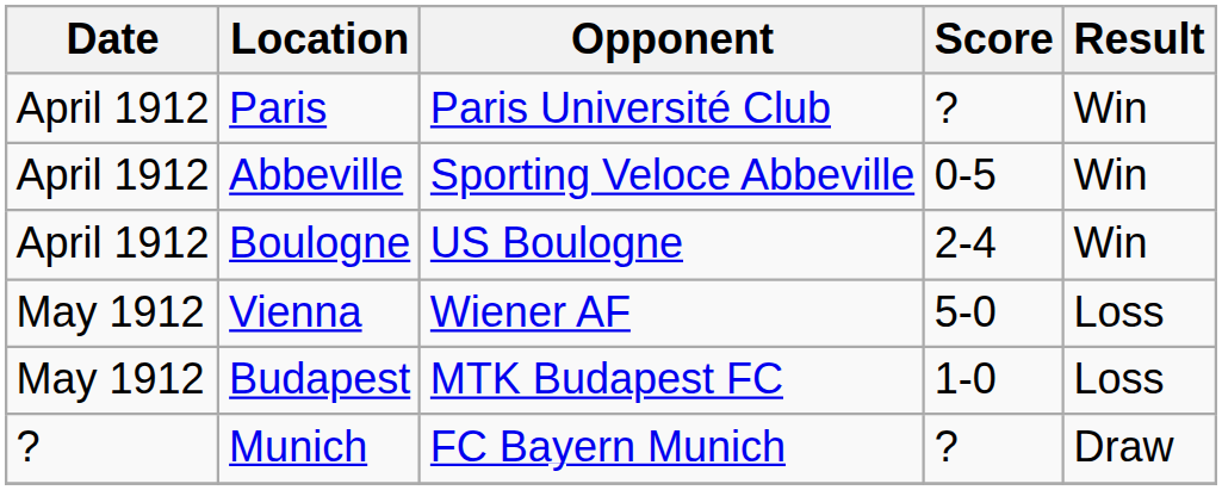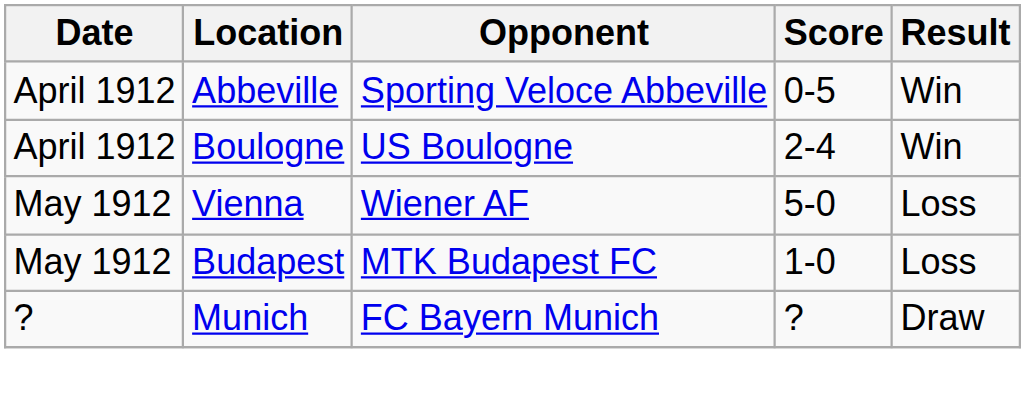 <table class="wikitable">
 <tr>
 <th>Date</th>
 <th>Location</th>
 <th>Opponent</th>
 <th>Score</th>
 <th>Result</th>
-</tr>
-<tr>
-<td>April 1912</td>
-<td><a href='#'>Paris</a></td>
-<td><a href='#'>Paris Université Club</a></td>
-<td>?</td>
-<td>Win</td>
 </tr>
 <tr>
 <td>April 1912</td>
 <td><a href='#'>Abbeville</a></td>
 <td><a href='#'>Sporting Veloce Abbeville</a></td>
 <td>0-5</td>
 <td>Win</td>
 </tr>
 <tr>
 <td>April 1912</td>
 <td><a href='#'>Boulogne</a></td>
 <td><a href='#'>US Boulogne</a></td>
 <td>2-4</td>
 <td>Win</td>
 </tr>
 <tr>
 <td>May 1912</td>
 <td><a href='#'>Vienna</a></td>
 <td><a href='#'>Wiener AF</a></td>
 <td>5-0</td>
 <td>Loss</td>
 </tr>
 <tr>
 <td>May 1912</td>
 <td><a href='#'>Budapest</a></td>
 <td><a href='#'>MTK Budapest FC</a></td>
 <td>1-0</td>
 <td>Loss</td>
 </tr>
 <tr>
 <td>?</td>
 <td><a href='#'>Munich</a></td>
 <td><a href='#'>FC Bayern Munich</a></td>
 <td>?</td>
 <td>Draw</td>
 </tr>
 <tr>
 </tr>
 </table>
